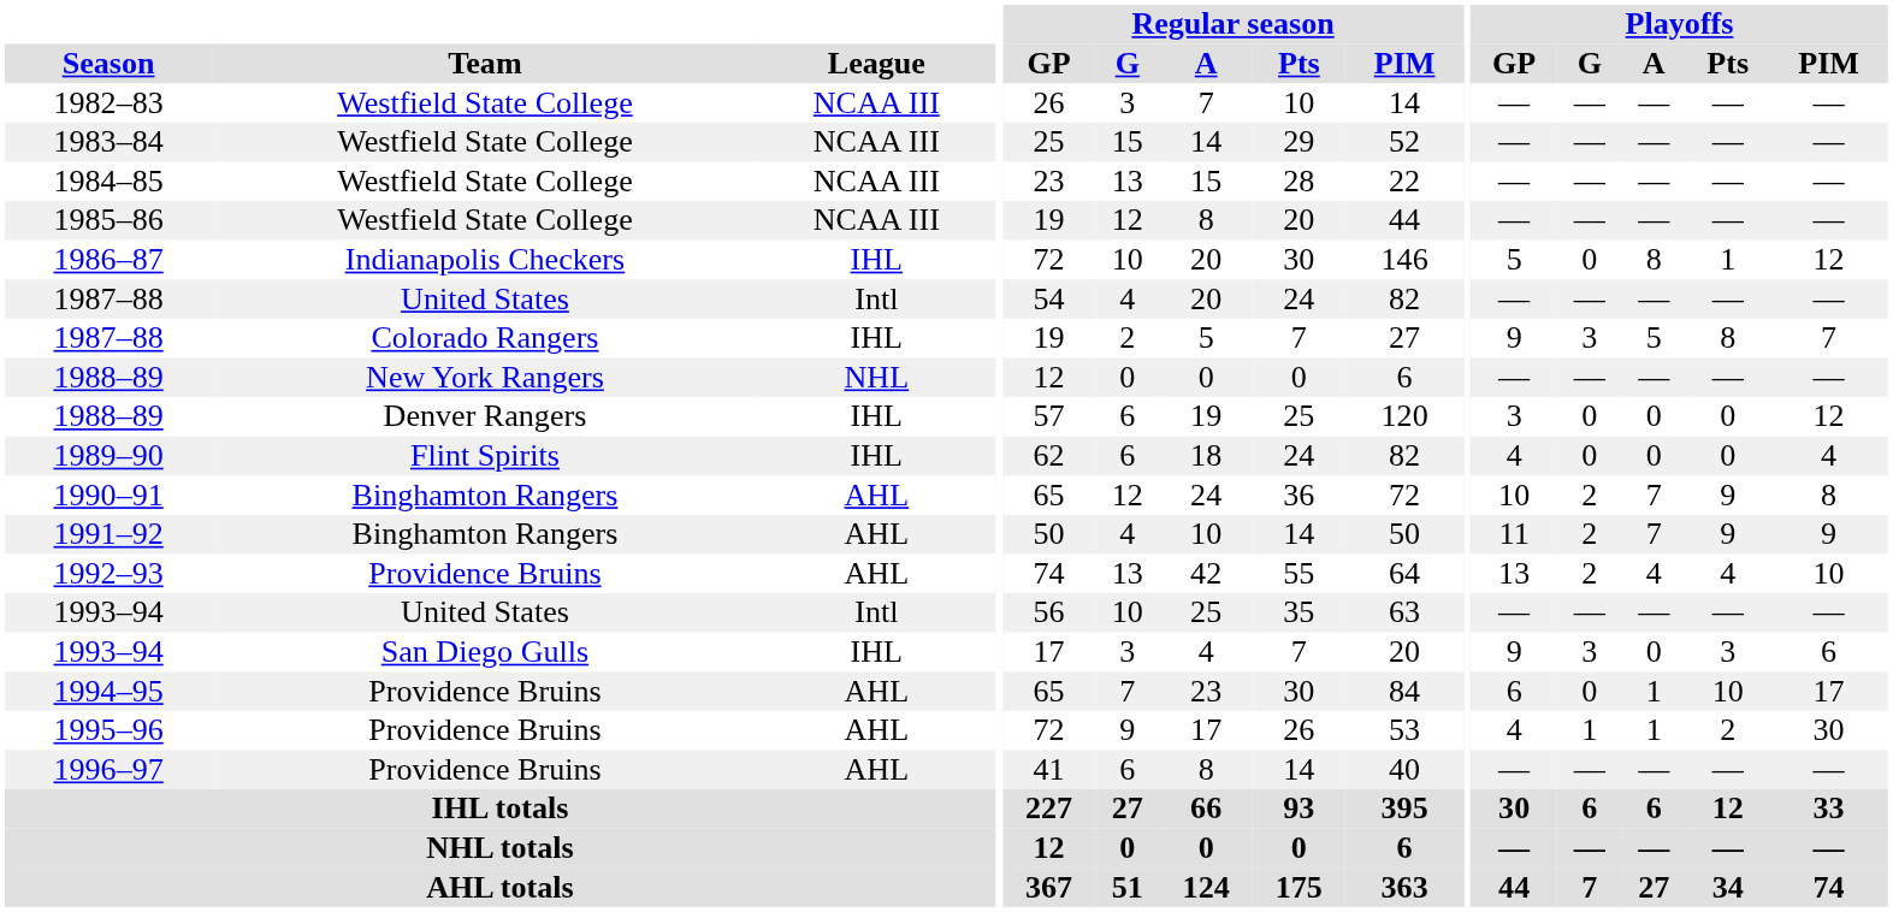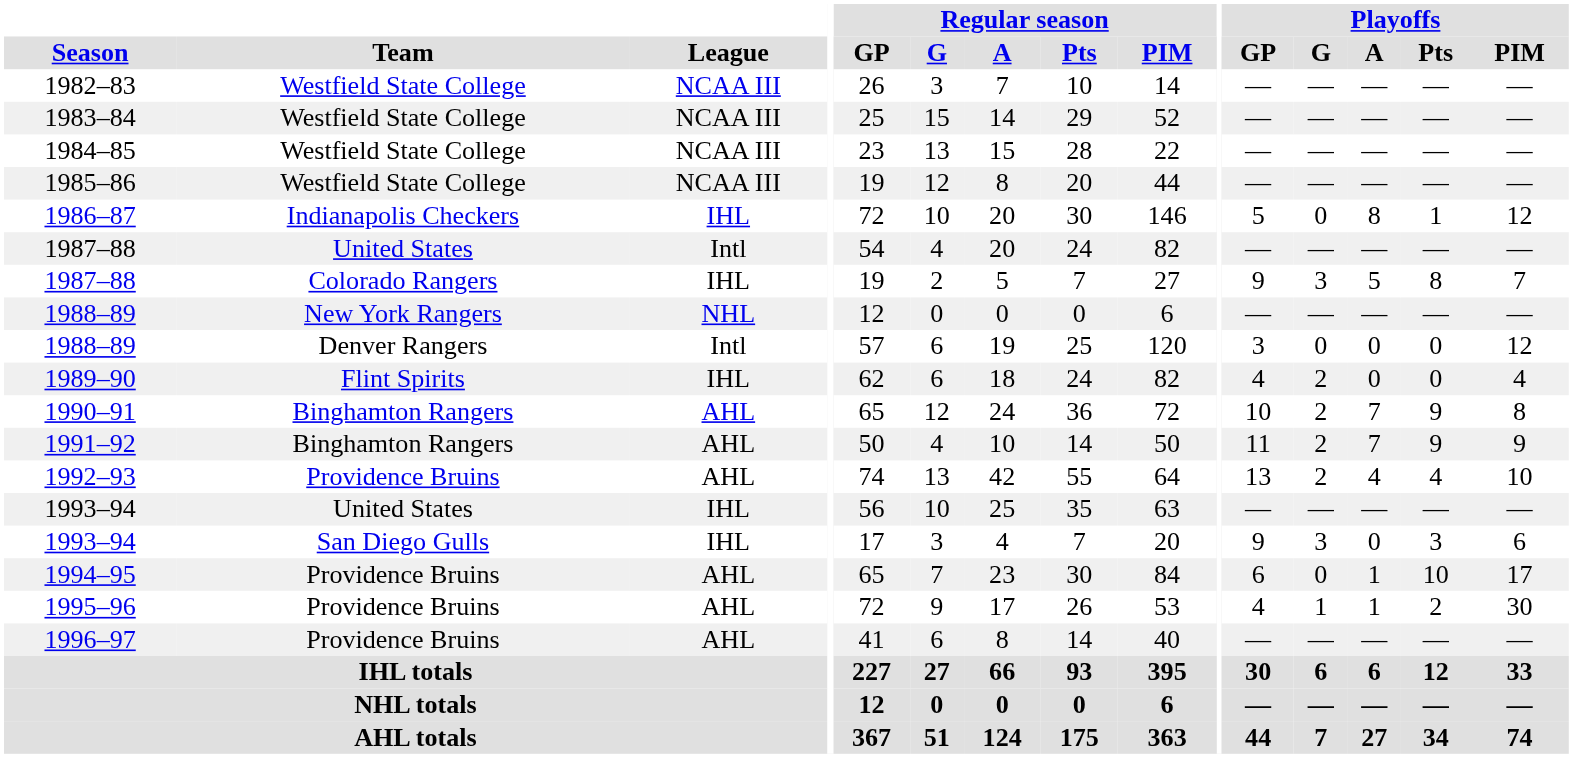 <table border="0" cellpadding="1" cellspacing="0" style="text-align:center; width:60em;">
 <tr bgcolor="#e0e0e0">
 <th colspan="3" bgcolor="#ffffff"></th>
 <th rowspan="99" bgcolor="#ffffff"></th>
 <th colspan="5"><a href='#'>Regular season</a></th>
 <th rowspan="99" bgcolor="#ffffff"></th>
 <th colspan="5"><a href='#'>Playoffs</a></th>
 </tr>
 <tr bgcolor="#e0e0e0">
 <th><a href='#'>Season</a></th>
 <th>Team</th>
 <th>League</th>
 <th>GP</th>
 <th><a href='#'>G</a></th>
 <th><a href='#'>A</a></th>
 <th><a href='#'>Pts</a></th>
 <th><a href='#'>PIM</a></th>
 <th>GP</th>
 <th>G</th>
 <th>A</th>
 <th>Pts</th>
 <th>PIM</th>
 </tr>
 <tr>
 <td>1982–83</td>
 <td><a href='#'>Westfield State College</a></td>
 <td><a href='#'>NCAA III</a></td>
 <td>26</td>
 <td>3</td>
 <td>7</td>
 <td>10</td>
 <td>14</td>
 <td>—</td>
 <td>—</td>
 <td>—</td>
 <td>—</td>
 <td>—</td>
 </tr>
 <tr bgcolor="#f0f0f0">
 <td>1983–84</td>
 <td>Westfield State College</td>
 <td>NCAA III</td>
 <td>25</td>
 <td>15</td>
 <td>14</td>
 <td>29</td>
 <td>52</td>
 <td>—</td>
 <td>—</td>
 <td>—</td>
 <td>—</td>
 <td>—</td>
 </tr>
 <tr>
 <td>1984–85</td>
 <td>Westfield State College</td>
 <td>NCAA III</td>
 <td>23</td>
 <td>13</td>
 <td>15</td>
 <td>28</td>
 <td>22</td>
 <td>—</td>
 <td>—</td>
 <td>—</td>
 <td>—</td>
 <td>—</td>
 </tr>
 <tr bgcolor="#f0f0f0">
 <td>1985–86</td>
 <td>Westfield State College</td>
 <td>NCAA III</td>
 <td>19</td>
 <td>12</td>
 <td>8</td>
 <td>20</td>
 <td>44</td>
 <td>—</td>
 <td>—</td>
 <td>—</td>
 <td>—</td>
 <td>—</td>
 </tr>
 <tr>
 <td><a href='#'>1986–87</a></td>
 <td><a href='#'>Indianapolis Checkers</a></td>
 <td><a href='#'>IHL</a></td>
 <td>72</td>
 <td>10</td>
 <td>20</td>
 <td>30</td>
 <td>146</td>
 <td>5</td>
 <td>0</td>
 <td>8</td>
 <td>1</td>
 <td>12</td>
 </tr>
 <tr bgcolor="#f0f0f0">
 <td>1987–88</td>
 <td><a href='#'>United States</a></td>
 <td>Intl</td>
 <td>54</td>
 <td>4</td>
 <td>20</td>
 <td>24</td>
 <td>82</td>
 <td>—</td>
 <td>—</td>
 <td>—</td>
 <td>—</td>
 <td>—</td>
 </tr>
 <tr>
 <td><a href='#'>1987–88</a></td>
 <td><a href='#'>Colorado Rangers</a></td>
 <td>IHL</td>
 <td>19</td>
 <td>2</td>
 <td>5</td>
 <td>7</td>
 <td>27</td>
 <td>9</td>
 <td>3</td>
 <td>5</td>
 <td>8</td>
 <td>7</td>
 </tr>
 <tr bgcolor="#f0f0f0">
 <td><a href='#'>1988–89</a></td>
 <td><a href='#'>New York Rangers</a></td>
 <td><a href='#'>NHL</a></td>
 <td>12</td>
 <td>0</td>
 <td>0</td>
 <td>0</td>
 <td>6</td>
 <td>—</td>
 <td>—</td>
 <td>—</td>
 <td>—</td>
 <td>—</td>
 </tr>
 <tr>
 <td><a href='#'>1988–89</a></td>
 <td>Denver Rangers</td>
-<td>IHL</td>
+<td>Intl</td>
 <td>57</td>
 <td>6</td>
 <td>19</td>
 <td>25</td>
 <td>120</td>
 <td>3</td>
 <td>0</td>
 <td>0</td>
 <td>0</td>
 <td>12</td>
 </tr>
 <tr bgcolor="#f0f0f0">
 <td><a href='#'>1989–90</a></td>
 <td><a href='#'>Flint Spirits</a></td>
 <td>IHL</td>
 <td>62</td>
 <td>6</td>
 <td>18</td>
 <td>24</td>
 <td>82</td>
 <td>4</td>
-<td>0</td>
+<td>2</td>
 <td>0</td>
 <td>0</td>
 <td>4</td>
 </tr>
 <tr>
 <td><a href='#'>1990–91</a></td>
 <td><a href='#'>Binghamton Rangers</a></td>
 <td><a href='#'>AHL</a></td>
 <td>65</td>
 <td>12</td>
 <td>24</td>
 <td>36</td>
 <td>72</td>
 <td>10</td>
 <td>2</td>
 <td>7</td>
 <td>9</td>
 <td>8</td>
 </tr>
 <tr bgcolor="#f0f0f0">
 <td><a href='#'>1991–92</a></td>
 <td>Binghamton Rangers</td>
 <td>AHL</td>
 <td>50</td>
 <td>4</td>
 <td>10</td>
 <td>14</td>
 <td>50</td>
 <td>11</td>
 <td>2</td>
 <td>7</td>
 <td>9</td>
 <td>9</td>
 </tr>
 <tr>
 <td><a href='#'>1992–93</a></td>
 <td><a href='#'>Providence Bruins</a></td>
 <td>AHL</td>
 <td>74</td>
 <td>13</td>
 <td>42</td>
 <td>55</td>
 <td>64</td>
 <td>13</td>
 <td>2</td>
 <td>4</td>
 <td>4</td>
 <td>10</td>
 </tr>
 <tr bgcolor="#f0f0f0">
 <td>1993–94</td>
 <td>United States</td>
-<td>Intl</td>
+<td>IHL</td>
 <td>56</td>
 <td>10</td>
 <td>25</td>
 <td>35</td>
 <td>63</td>
 <td>—</td>
 <td>—</td>
 <td>—</td>
 <td>—</td>
 <td>—</td>
 </tr>
 <tr>
 <td><a href='#'>1993–94</a></td>
 <td><a href='#'>San Diego Gulls</a></td>
 <td>IHL</td>
 <td>17</td>
 <td>3</td>
 <td>4</td>
 <td>7</td>
 <td>20</td>
 <td>9</td>
 <td>3</td>
 <td>0</td>
 <td>3</td>
 <td>6</td>
 </tr>
 <tr bgcolor="#f0f0f0">
 <td><a href='#'>1994–95</a></td>
 <td>Providence Bruins</td>
 <td>AHL</td>
 <td>65</td>
 <td>7</td>
 <td>23</td>
 <td>30</td>
 <td>84</td>
 <td>6</td>
 <td>0</td>
 <td>1</td>
 <td>10</td>
 <td>17</td>
 </tr>
 <tr>
 <td><a href='#'>1995–96</a></td>
 <td>Providence Bruins</td>
 <td>AHL</td>
 <td>72</td>
 <td>9</td>
 <td>17</td>
 <td>26</td>
 <td>53</td>
 <td>4</td>
 <td>1</td>
 <td>1</td>
 <td>2</td>
 <td>30</td>
 </tr>
 <tr bgcolor="#f0f0f0">
 <td><a href='#'>1996–97</a></td>
 <td>Providence Bruins</td>
 <td>AHL</td>
 <td>41</td>
 <td>6</td>
 <td>8</td>
 <td>14</td>
 <td>40</td>
 <td>—</td>
 <td>—</td>
 <td>—</td>
 <td>—</td>
 <td>—</td>
 </tr>
 <tr bgcolor="#e0e0e0">
 <th colspan="3">IHL totals</th>
 <th>227</th>
 <th>27</th>
 <th>66</th>
 <th>93</th>
 <th>395</th>
 <th>30</th>
 <th>6</th>
 <th>6</th>
 <th>12</th>
 <th>33</th>
 </tr>
 <tr bgcolor="#e0e0e0">
 <th colspan="3">NHL totals</th>
 <th>12</th>
 <th>0</th>
 <th>0</th>
 <th>0</th>
 <th>6</th>
 <th>—</th>
 <th>—</th>
 <th>—</th>
 <th>—</th>
 <th>—</th>
 </tr>
 <tr bgcolor="#e0e0e0">
 <th colspan="3">AHL totals</th>
 <th>367</th>
 <th>51</th>
 <th>124</th>
 <th>175</th>
 <th>363</th>
 <th>44</th>
 <th>7</th>
 <th>27</th>
 <th>34</th>
 <th>74</th>
 </tr>
 </table>
